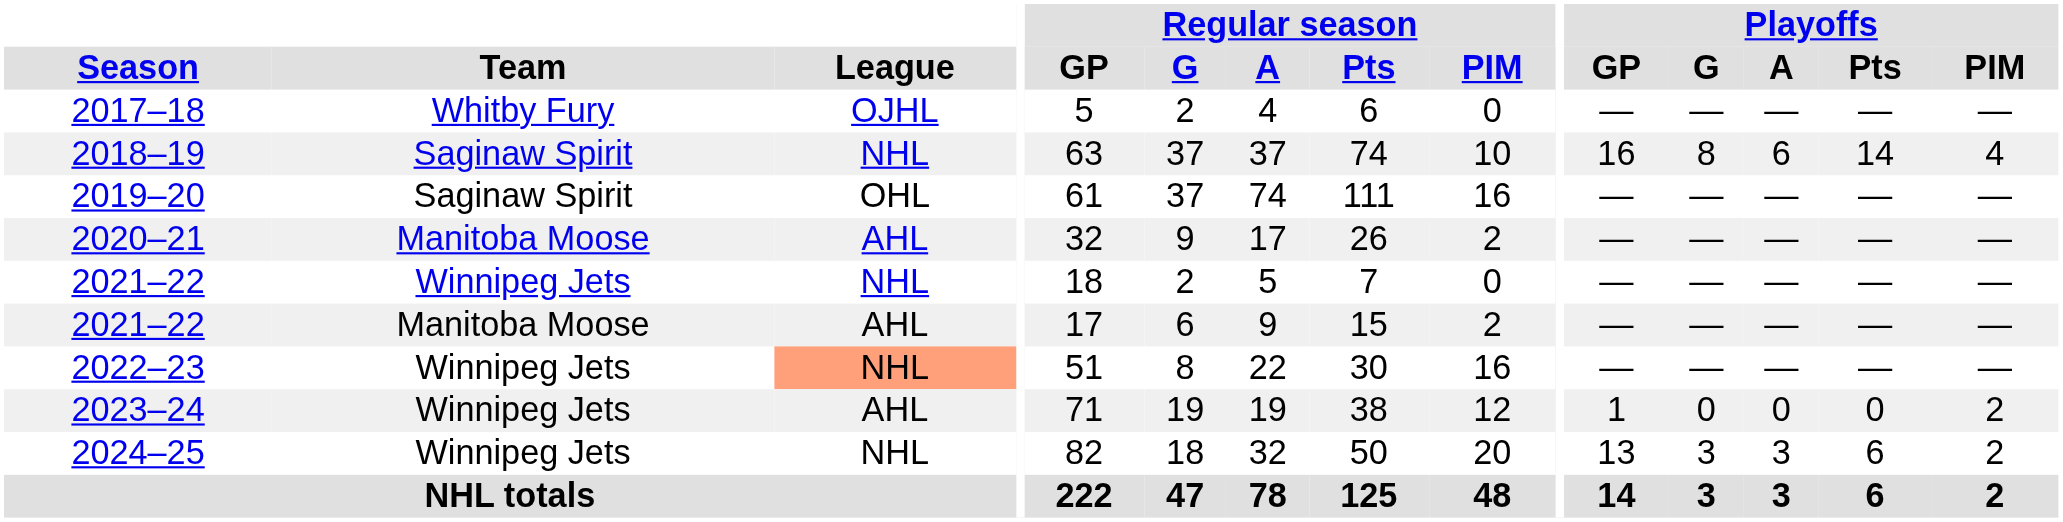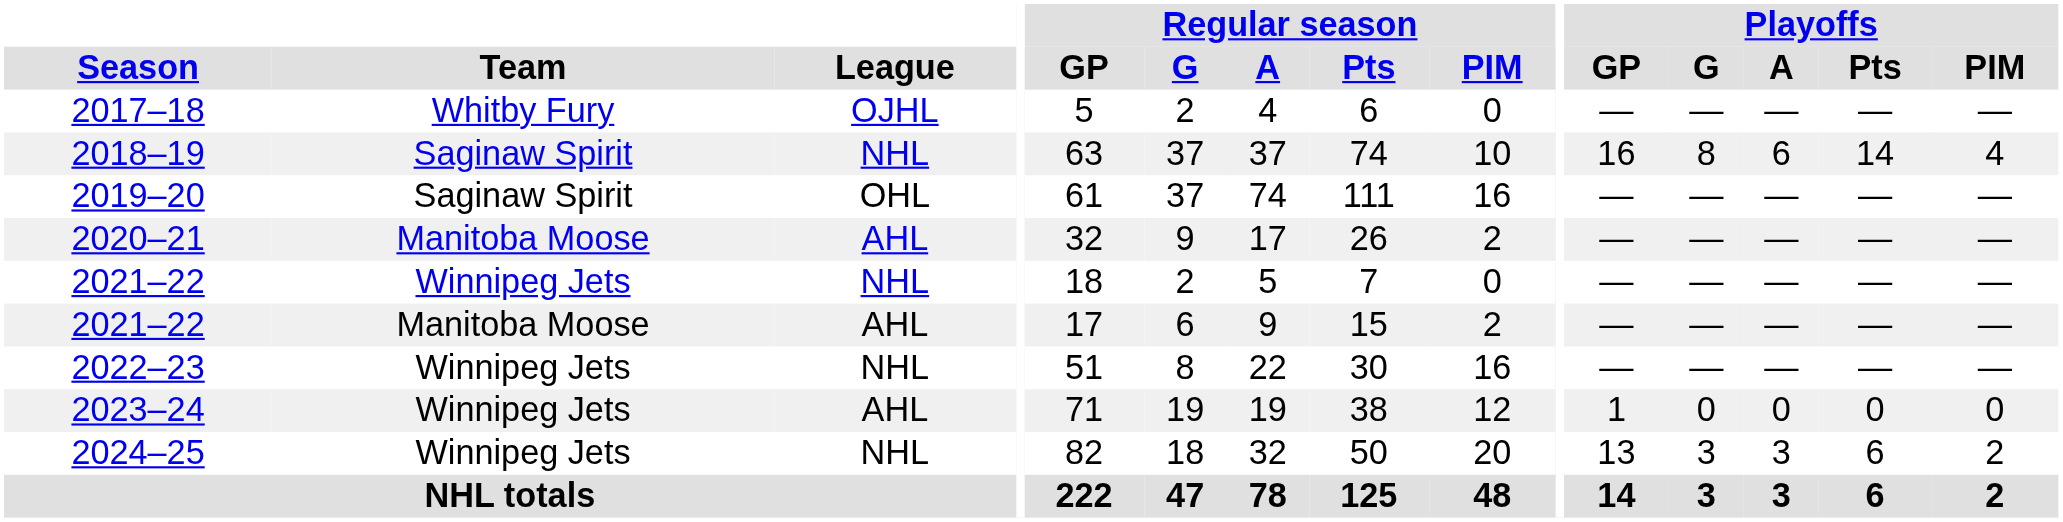 <table border="0" cellpadding="1" cellspacing="0" style="text-align:center; width:60em;">
 <tr bgcolor="#e0e0e0">
 <th colspan="3" bgcolor="#ffffff"></th>
 <th rowspan="92" bgcolor="#ffffff"></th>
 <th colspan="5"><a href='#'>Regular season</a></th>
 <th rowspan="92" bgcolor="#ffffff"></th>
 <th colspan="5"><a href='#'>Playoffs</a></th>
 </tr>
 <tr bgcolor="#e0e0e0">
 <th><a href='#'>Season</a></th>
 <th>Team</th>
 <th>League</th>
 <th>GP</th>
 <th><a href='#'>G</a></th>
 <th><a href='#'>A</a></th>
 <th><a href='#'>Pts</a></th>
 <th><a href='#'>PIM</a></th>
 <th>GP</th>
 <th>G</th>
 <th>A</th>
 <th>Pts</th>
 <th>PIM</th>
 </tr>
 <tr>
 <td><a href='#'>2017–18</a></td>
 <td><a href='#'>Whitby Fury</a></td>
 <td><a href='#'>OJHL</a></td>
 <td>5</td>
 <td>2</td>
 <td>4</td>
 <td>6</td>
 <td>0</td>
 <td>—</td>
 <td>—</td>
 <td>—</td>
 <td>—</td>
 <td>—</td>
 </tr>
 <tr bgcolor="#f0f0f0">
 <td><a href='#'>2018–19</a></td>
 <td><a href='#'>Saginaw Spirit</a></td>
 <td><a href='#'>NHL</a></td>
 <td>63</td>
 <td>37</td>
 <td>37</td>
 <td>74</td>
 <td>10</td>
 <td>16</td>
 <td>8</td>
 <td>6</td>
 <td>14</td>
 <td>4</td>
 </tr>
 <tr>
 <td><a href='#'>2019–20</a></td>
 <td>Saginaw Spirit</td>
 <td>OHL</td>
 <td>61</td>
 <td>37</td>
 <td>74</td>
 <td>111</td>
 <td>16</td>
 <td>—</td>
 <td>—</td>
 <td>—</td>
 <td>—</td>
 <td>—</td>
 </tr>
 <tr bgcolor="#f0f0f0">
 <td><a href='#'>2020–21</a></td>
 <td><a href='#'>Manitoba Moose</a></td>
 <td><a href='#'>AHL</a></td>
 <td>32</td>
 <td>9</td>
 <td>17</td>
 <td>26</td>
 <td>2</td>
 <td>—</td>
 <td>—</td>
 <td>—</td>
 <td>—</td>
 <td>—</td>
 </tr>
 <tr>
 <td><a href='#'>2021–22</a></td>
 <td><a href='#'>Winnipeg Jets</a></td>
 <td><a href='#'>NHL</a></td>
 <td>18</td>
 <td>2</td>
 <td>5</td>
 <td>7</td>
 <td>0</td>
 <td>—</td>
 <td>—</td>
 <td>—</td>
 <td>—</td>
 <td>—</td>
 </tr>
 <tr bgcolor="#f0f0f0">
 <td><a href='#'>2021–22</a></td>
 <td>Manitoba Moose</td>
 <td>AHL</td>
 <td>17</td>
 <td>6</td>
 <td>9</td>
 <td>15</td>
 <td>2</td>
 <td>—</td>
 <td>—</td>
 <td>—</td>
 <td>—</td>
 <td>—</td>
 </tr>
 <tr>
 <td><a href='#'>2022–23</a></td>
 <td>Winnipeg Jets</td>
-<td style="background: lightsalmon;">NHL</td>
+<td>NHL</td>
 <td>51</td>
 <td>8</td>
 <td>22</td>
 <td>30</td>
 <td>16</td>
 <td>—</td>
 <td>—</td>
 <td>—</td>
 <td>—</td>
 <td>—</td>
 </tr>
 <tr bgcolor="#f0f0f0">
 <td><a href='#'>2023–24</a></td>
 <td>Winnipeg Jets</td>
 <td>AHL</td>
 <td>71</td>
 <td>19</td>
 <td>19</td>
 <td>38</td>
 <td>12</td>
 <td>1</td>
 <td>0</td>
 <td>0</td>
 <td>0</td>
-<td>2</td>
+<td>0</td>
 </tr>
 <tr>
 <td><a href='#'>2024–25</a></td>
 <td>Winnipeg Jets</td>
 <td>NHL</td>
 <td>82</td>
 <td>18</td>
 <td>32</td>
 <td>50</td>
 <td>20</td>
 <td>13</td>
 <td>3</td>
 <td>3</td>
 <td>6</td>
 <td>2</td>
 </tr>
 <tr bgcolor="#e0e0e0">
 <th colspan="3">NHL totals</th>
 <th>222</th>
 <th>47</th>
 <th>78</th>
 <th>125</th>
 <th>48</th>
 <th>14</th>
 <th>3</th>
 <th>3</th>
 <th>6</th>
 <th>2</th>
 </tr>
 </table>
